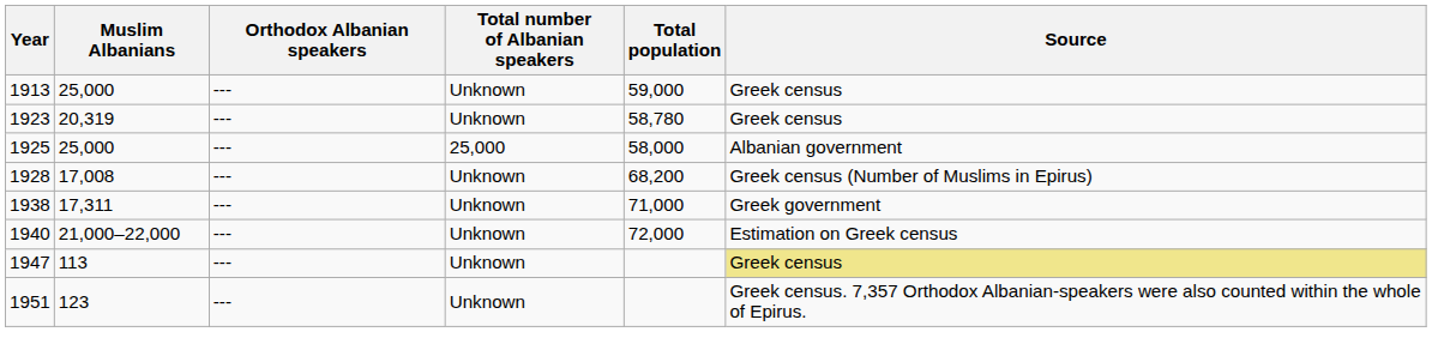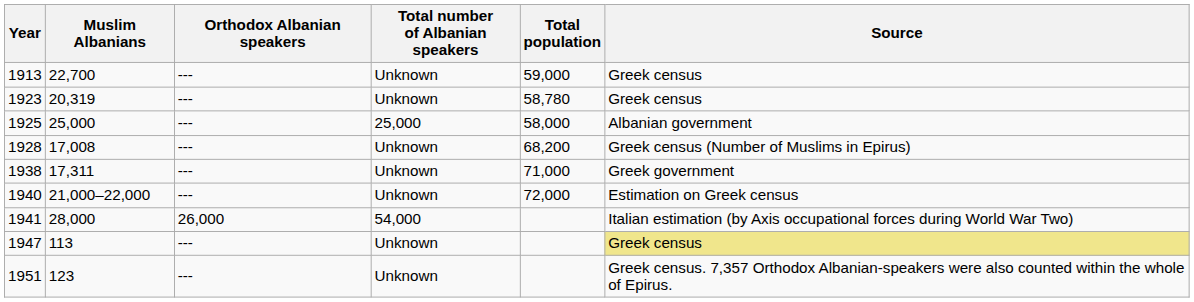 <table class="wikitable sortable">
 <tr>
 <th>Year</th>
 <th>Muslim Albanians<br></th>
 <th>Orthodox Albanian speakers<br></th>
 <th>Total number<br>of Albanian speakers</th>
 <th>Total<br>population</th>
 <th>Source</th>
 </tr>
 <tr>
 <td>1913</td>
-<td>25,000</td>
+<td>22,700</td>
 <td>---</td>
 <td>Unknown</td>
 <td>59,000</td>
 <td>Greek census</td>
 </tr>
 <tr>
 <td>1923</td>
 <td>20,319</td>
 <td>---</td>
 <td>Unknown</td>
 <td>58,780</td>
 <td>Greek census</td>
 </tr>
 <tr>
 <td>1925</td>
 <td>25,000</td>
 <td>---</td>
 <td>25,000</td>
 <td>58,000</td>
 <td>Albanian government</td>
 </tr>
 <tr>
 <td>1928</td>
 <td>17,008</td>
 <td>---</td>
 <td>Unknown</td>
 <td>68,200</td>
 <td>Greek census (Number of Muslims in Epirus)</td>
 </tr>
 <tr>
 <td>1938</td>
 <td>17,311</td>
 <td>---</td>
 <td>Unknown</td>
 <td>71,000</td>
 <td>Greek government</td>
 </tr>
 <tr>
 <td>1940</td>
 <td>21,000–22,000</td>
 <td>---</td>
 <td>Unknown</td>
 <td>72,000</td>
 <td>Estimation on Greek census</td>
 </tr>
 <tr>
+<td>1941</td>
+<td>28,000</td>
+<td>26,000</td>
+<td>54,000</td>
+<td></td>
+<td>Italian estimation (by Axis occupational forces during World War Two)</td>
+</tr>
+<tr>
 <td>1947</td>
 <td>113</td>
 <td>---</td>
 <td>Unknown</td>
 <td></td>
 <td style="background: khaki;">Greek census</td>
 </tr>
 <tr>
 <td>1951</td>
 <td>123</td>
 <td>---</td>
 <td>Unknown</td>
 <td></td>
 <td>Greek census. 7,357 Orthodox Albanian-speakers were also counted within the whole of Epirus.</td>
 </tr>
 </table>
